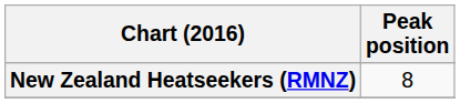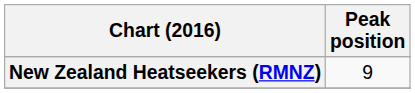 <table class="wikitable sortable plainrowheaders" style="text-align:center">
 <tr>
 <th scope="col">Chart (2016)</th>
 <th scope="col">Peak<br>position</th>
 </tr>
 <tr>
 </tr>
 <tr>
 </tr>
 <tr>
 <th scope="row">New Zealand Heatseekers (<a href='#'>RMNZ</a>)</th>
-<td align="center">8</td>
+<td align="center">9</td>
 </tr>
 <tr>
 </tr>
 <tr>
 </tr>
 <tr>
 </tr>
 <tr>
 </tr>
 <tr>
 </tr>
 </table>
